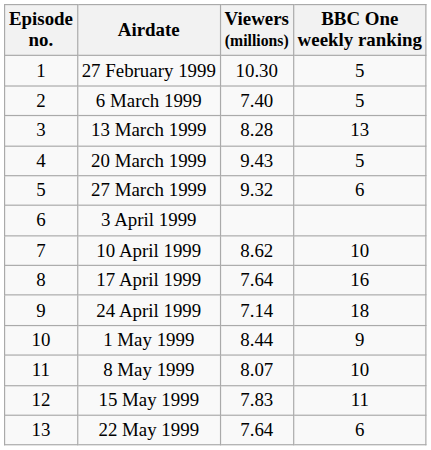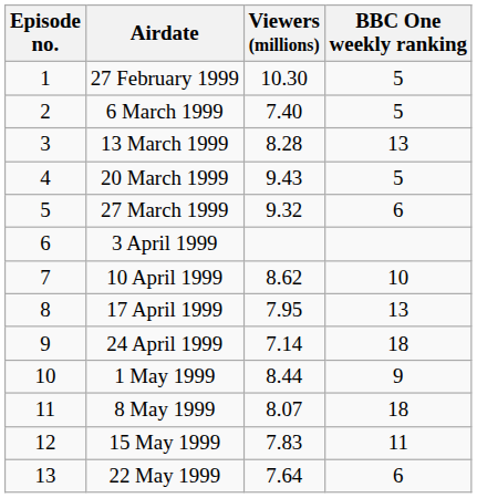 <table class="wikitable" style="text-align:center;">
 <tr>
 <th>Episode<br>no.</th>
 <th>Airdate</th>
 <th>Viewers<br><small>(millions)</small></th>
 <th>BBC One<br>weekly ranking</th>
 </tr>
 <tr>
 <td>1</td>
 <td>27 February 1999</td>
 <td>10.30</td>
 <td>5</td>
 </tr>
 <tr>
 <td>2</td>
 <td>6 March 1999</td>
 <td>7.40</td>
 <td>5</td>
 </tr>
 <tr>
 <td>3</td>
 <td>13 March 1999</td>
 <td>8.28</td>
 <td>13</td>
 </tr>
 <tr>
 <td>4</td>
 <td>20 March 1999</td>
 <td>9.43</td>
 <td>5</td>
 </tr>
 <tr>
 <td>5</td>
 <td>27 March 1999</td>
 <td>9.32</td>
 <td>6</td>
 </tr>
 <tr>
 <td>6</td>
 <td>3 April 1999</td>
 <td></td>
 <td></td>
 </tr>
 <tr>
 <td>7</td>
 <td>10 April 1999</td>
 <td>8.62</td>
 <td>10</td>
 </tr>
 <tr>
 <td>8</td>
 <td>17 April 1999</td>
-<td>7.64</td>
-<td>16</td>
+<td>7.95</td>
+<td>13</td>
 </tr>
 <tr>
 <td>9</td>
 <td>24 April 1999</td>
 <td>7.14</td>
 <td>18</td>
 </tr>
 <tr>
 <td>10</td>
 <td>1 May 1999</td>
 <td>8.44</td>
 <td>9</td>
 </tr>
 <tr>
 <td>11</td>
 <td>8 May 1999</td>
 <td>8.07</td>
-<td>10</td>
+<td>18</td>
 </tr>
 <tr>
 <td>12</td>
 <td>15 May 1999</td>
 <td>7.83</td>
 <td>11</td>
 </tr>
 <tr>
 <td>13</td>
 <td>22 May 1999</td>
 <td>7.64</td>
 <td>6</td>
 </tr>
 </table>
